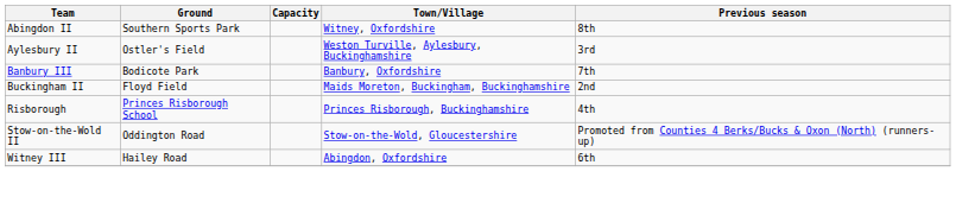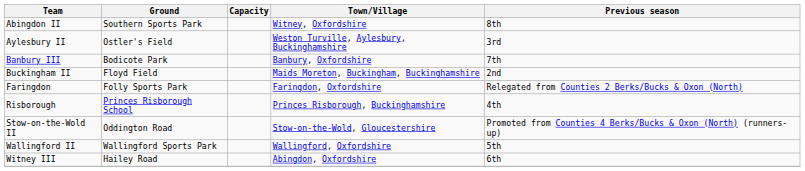 <table class="wikitable sortable" width=100%>
 <tr>
 <th>Team</th>
 <th>Ground</th>
 <th>Capacity</th>
 <th>Town/Village</th>
 <th>Previous season</th>
 </tr>
 <tr>
 <td>Abingdon II</td>
 <td>Southern Sports Park</td>
 <td></td>
 <td><a href='#'>Witney</a>, <a href='#'>Oxfordshire</a></td>
 <td>8th</td>
 </tr>
 <tr>
 <td>Aylesbury II</td>
 <td>Ostler's Field</td>
 <td></td>
 <td><a href='#'>Weston Turville</a>, <a href='#'>Aylesbury</a>, <a href='#'>Buckinghamshire</a></td>
 <td>3rd</td>
 </tr>
 <tr>
 <td><a href='#'>Banbury III</a></td>
 <td>Bodicote Park</td>
 <td></td>
 <td><a href='#'>Banbury</a>, <a href='#'>Oxfordshire</a></td>
 <td>7th</td>
 </tr>
 <tr>
 <td>Buckingham II</td>
 <td>Floyd Field</td>
 <td></td>
 <td><a href='#'>Maids Moreton</a>, <a href='#'>Buckingham</a>, <a href='#'>Buckinghamshire</a></td>
 <td>2nd</td>
 </tr>
 <tr>
+<td>Faringdon</td>
+<td>Folly Sports Park</td>
+<td></td>
+<td><a href='#'>Faringdon</a>, <a href='#'>Oxfordshire</a></td>
+<td>Relegated from <a href='#'>Counties 2 Berks/Bucks & Oxon (North)</a></td>
+</tr>
+<tr>
 <td>Risborough</td>
 <td><a href='#'>Princes Risborough School</a></td>
 <td></td>
 <td><a href='#'>Princes Risborough</a>, <a href='#'>Buckinghamshire</a></td>
 <td>4th</td>
 </tr>
 <tr>
 <td>Stow-on-the-Wold II</td>
 <td>Oddington Road</td>
 <td></td>
 <td><a href='#'>Stow-on-the-Wold</a>, <a href='#'>Gloucestershire</a></td>
 <td>Promoted from <a href='#'>Counties 4 Berks/Bucks & Oxon (North)</a> (runners-up)</td>
 </tr>
 <tr>
+<td>Wallingford II</td>
+<td>Wallingford Sports Park</td>
+<td></td>
+<td><a href='#'>Wallingford</a>, <a href='#'>Oxfordshire</a></td>
+<td>5th</td>
+</tr>
+<tr>
 <td>Witney III</td>
 <td>Hailey Road</td>
 <td></td>
 <td><a href='#'>Abingdon</a>, <a href='#'>Oxfordshire</a></td>
 <td>6th</td>
 </tr>
 <tr>
 </tr>
 </table>
